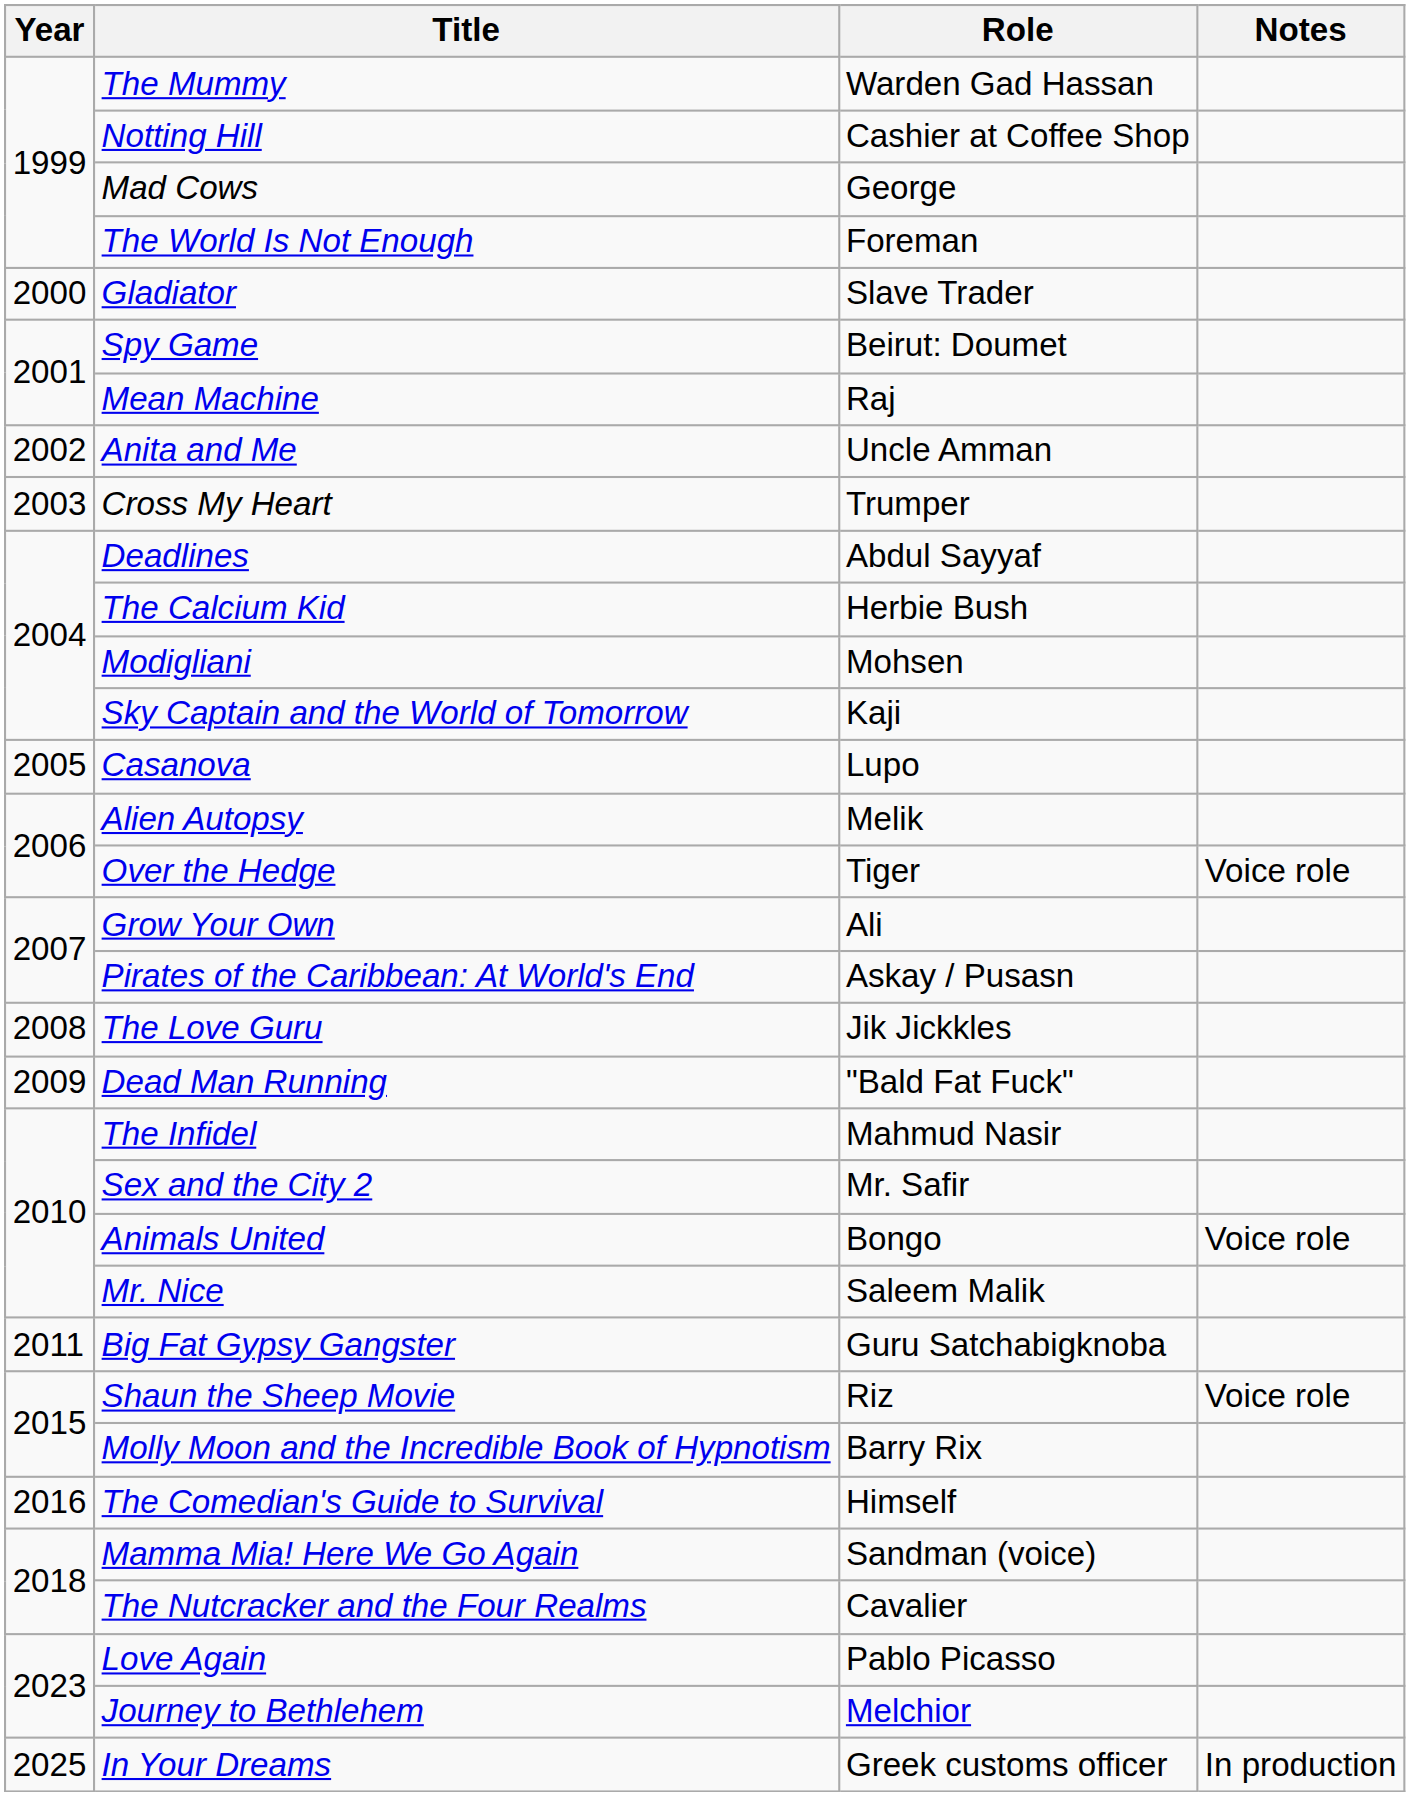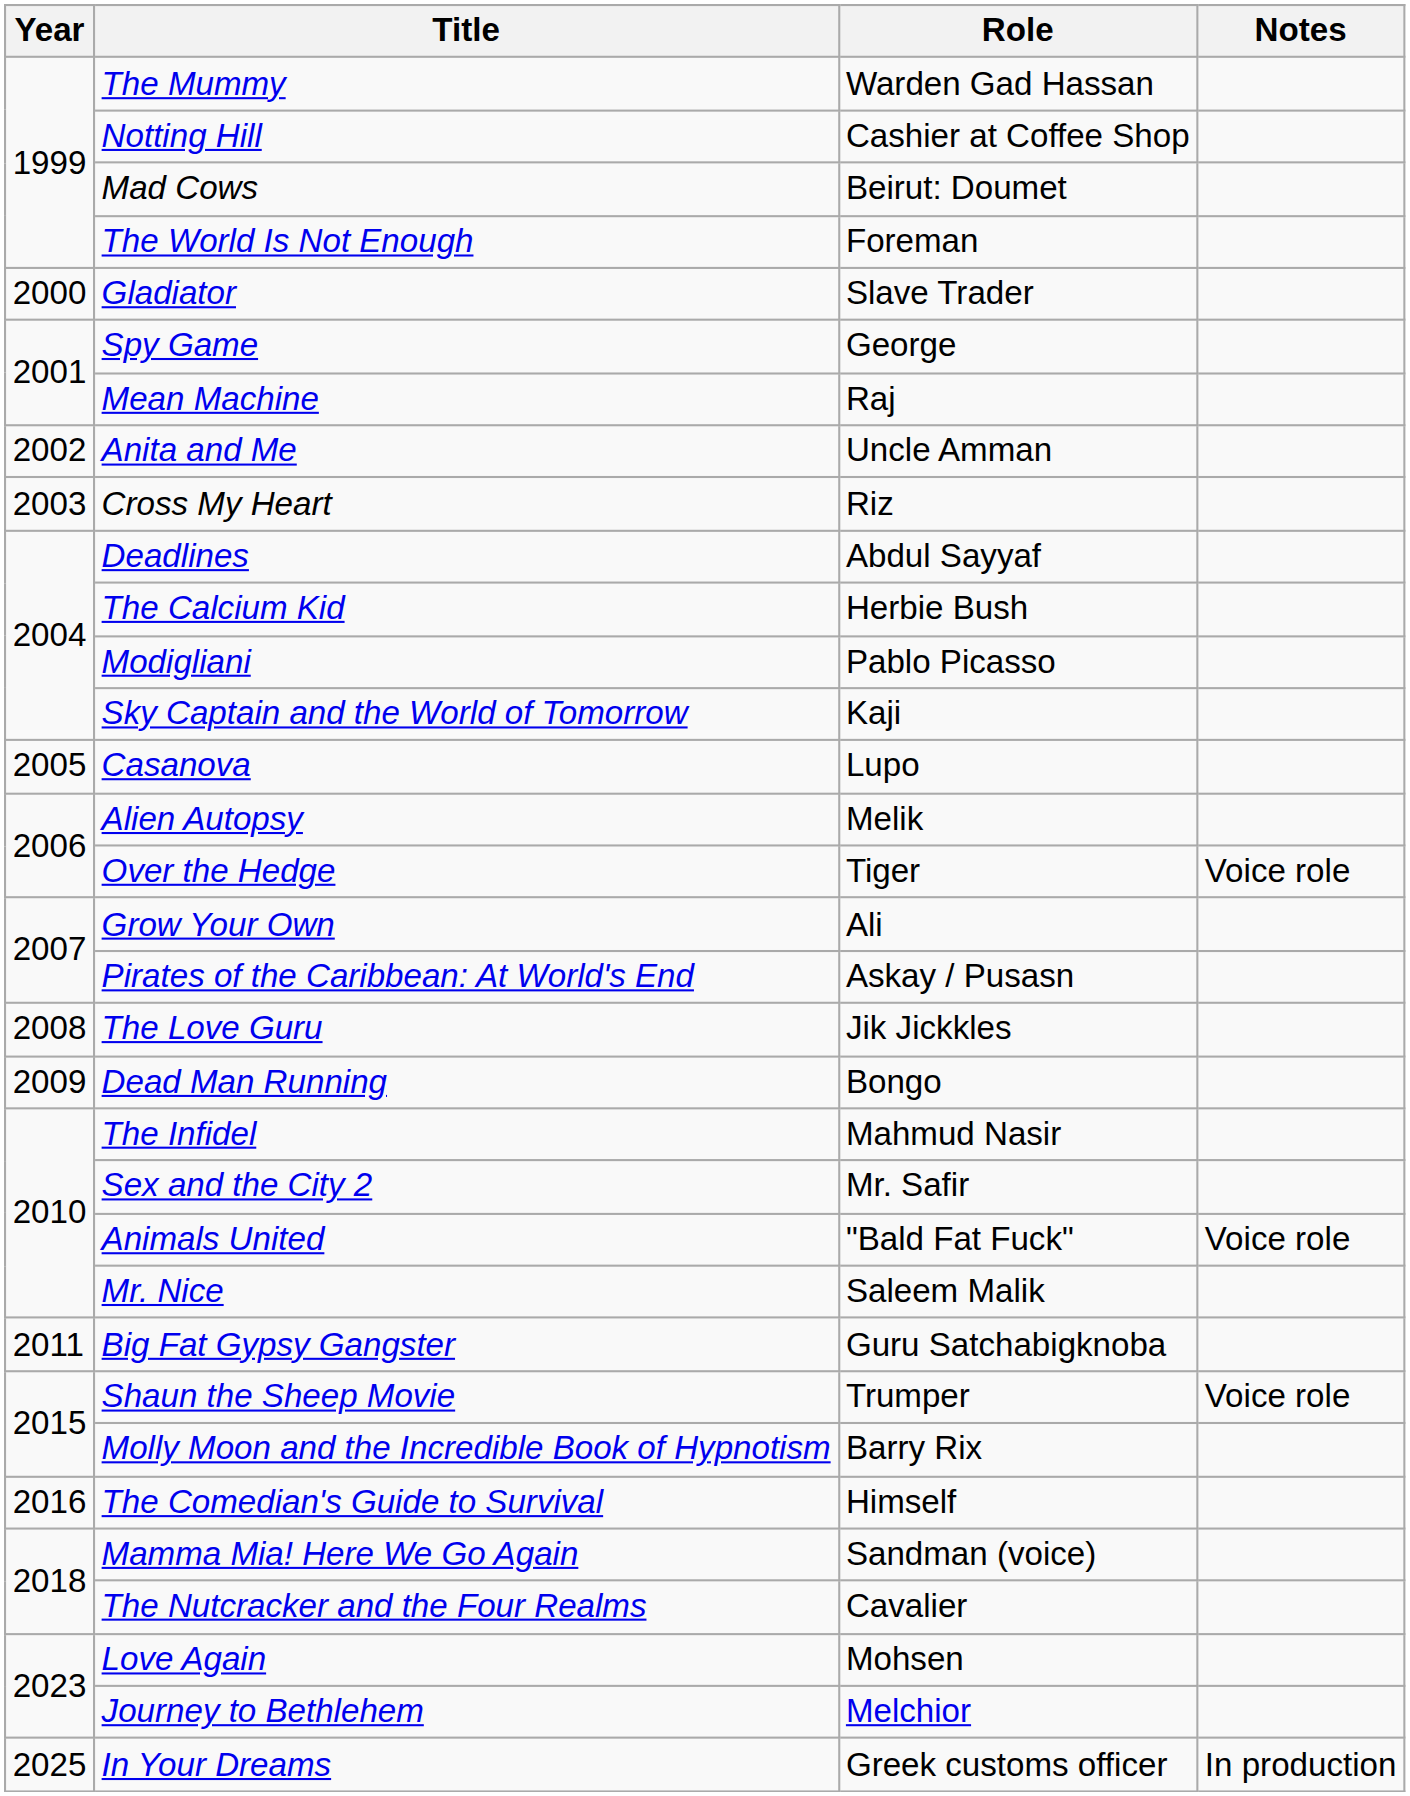 <table class="wikitable sortable">
 <tr>
 <th>Year</th>
 <th>Title</th>
 <th>Role</th>
 <th class = "unsortable">Notes</th>
 </tr>
 <tr>
 <td rowspan=4>1999</td>
 <td><em><a href='#'>The Mummy</a></em></td>
 <td>Warden Gad Hassan</td>
 <td></td>
 </tr>
 <tr>
 <td><em><a href='#'>Notting Hill</a></em></td>
 <td>Cashier at Coffee Shop</td>
 <td></td>
 </tr>
 <tr>
 <td><em>Mad Cows</em></td>
-<td>George</td>
+<td>Beirut: Doumet</td>
 <td></td>
 </tr>
 <tr>
 <td><em><a href='#'>The World Is Not Enough</a></em></td>
 <td>Foreman</td>
 <td></td>
 </tr>
 <tr>
 <td>2000</td>
 <td><em><a href='#'>Gladiator</a></em></td>
 <td>Slave Trader</td>
 <td></td>
 </tr>
 <tr>
 <td rowspan=2>2001</td>
 <td><em><a href='#'>Spy Game</a></em></td>
-<td>Beirut: Doumet</td>
+<td>George</td>
 <td></td>
 </tr>
 <tr>
 <td><em><a href='#'>Mean Machine</a></em></td>
 <td>Raj</td>
 <td></td>
 </tr>
 <tr>
 <td>2002</td>
 <td><em><a href='#'>Anita and Me</a></em></td>
 <td>Uncle Amman</td>
 <td></td>
 </tr>
 <tr>
 <td>2003</td>
 <td><em>Cross My Heart</em></td>
-<td>Trumper</td>
+<td>Riz</td>
 <td></td>
 </tr>
 <tr>
 <td rowspan=4>2004</td>
 <td><em><a href='#'>Deadlines</a></em></td>
 <td>Abdul Sayyaf</td>
 <td></td>
 </tr>
 <tr>
 <td><em><a href='#'>The Calcium Kid</a></em></td>
 <td>Herbie Bush</td>
 <td></td>
 </tr>
 <tr>
 <td><em><a href='#'>Modigliani</a></em></td>
-<td>Mohsen</td>
+<td>Pablo Picasso</td>
 <td></td>
 </tr>
 <tr>
 <td><em><a href='#'>Sky Captain and the World of Tomorrow</a></em></td>
 <td>Kaji</td>
 <td></td>
 </tr>
 <tr>
 <td>2005</td>
 <td><em><a href='#'>Casanova</a></em></td>
 <td>Lupo</td>
 <td></td>
 </tr>
 <tr>
 <td rowspan=2>2006</td>
 <td><em><a href='#'>Alien Autopsy</a></em></td>
 <td>Melik</td>
 <td></td>
 </tr>
 <tr>
 <td><em><a href='#'>Over the Hedge</a></em></td>
 <td>Tiger</td>
 <td>Voice role</td>
 </tr>
 <tr>
 <td rowspan=2>2007</td>
 <td><em><a href='#'>Grow Your Own</a></em></td>
 <td>Ali</td>
 <td></td>
 </tr>
 <tr>
 <td><em><a href='#'>Pirates of the Caribbean: At World's End</a></em></td>
 <td>Askay / Pusasn</td>
 <td></td>
 </tr>
 <tr>
 <td>2008</td>
 <td><em><a href='#'>The Love Guru</a></em></td>
 <td>Jik Jickkles</td>
 <td></td>
 </tr>
 <tr>
 <td>2009</td>
 <td><em><a href='#'>Dead Man Running</a></em></td>
-<td>"Bald Fat Fuck"</td>
+<td>Bongo</td>
 <td></td>
 </tr>
 <tr>
 <td rowspan=4>2010</td>
 <td><em><a href='#'>The Infidel</a></em></td>
 <td>Mahmud Nasir</td>
 <td></td>
 </tr>
 <tr>
 <td><em><a href='#'>Sex and the City 2</a></em></td>
 <td>Mr. Safir</td>
 <td></td>
 </tr>
 <tr>
 <td><em><a href='#'>Animals United</a></em></td>
-<td>Bongo</td>
+<td>"Bald Fat Fuck"</td>
 <td>Voice role</td>
 </tr>
 <tr>
 <td><em><a href='#'>Mr. Nice</a></em></td>
 <td>Saleem Malik</td>
 <td></td>
 </tr>
 <tr>
 <td>2011</td>
 <td><em><a href='#'>Big Fat Gypsy Gangster</a></em></td>
 <td>Guru Satchabigknoba</td>
 <td></td>
 </tr>
 <tr>
 <td rowspan=2>2015</td>
 <td><em><a href='#'>Shaun the Sheep Movie</a></em></td>
-<td>Riz</td>
+<td>Trumper</td>
 <td>Voice role</td>
 </tr>
 <tr>
 <td><em><a href='#'>Molly Moon and the Incredible Book of Hypnotism</a></em></td>
 <td>Barry Rix</td>
 <td></td>
 </tr>
 <tr>
 <td>2016</td>
 <td><em><a href='#'>The Comedian's Guide to Survival</a></em></td>
 <td>Himself</td>
 <td></td>
 </tr>
 <tr>
 <td rowspan=2>2018</td>
 <td><em><a href='#'>Mamma Mia! Here We Go Again</a></em></td>
 <td>Sandman (voice)</td>
 <td></td>
 </tr>
 <tr>
 <td><em><a href='#'>The Nutcracker and the Four Realms</a></em></td>
 <td>Cavalier</td>
 <td></td>
 </tr>
 <tr>
 <td rowspan=2>2023</td>
 <td><em><a href='#'>Love Again</a></em></td>
-<td>Pablo Picasso</td>
+<td>Mohsen</td>
 <td></td>
 </tr>
 <tr>
 <td><em><a href='#'>Journey to Bethlehem</a></em></td>
 <td><a href='#'>Melchior</a></td>
 <td></td>
 </tr>
 <tr>
 <td>2025</td>
 <td><em><a href='#'>In Your Dreams</a></em></td>
 <td>Greek customs officer</td>
 <td>In production</td>
 </tr>
 </table>
